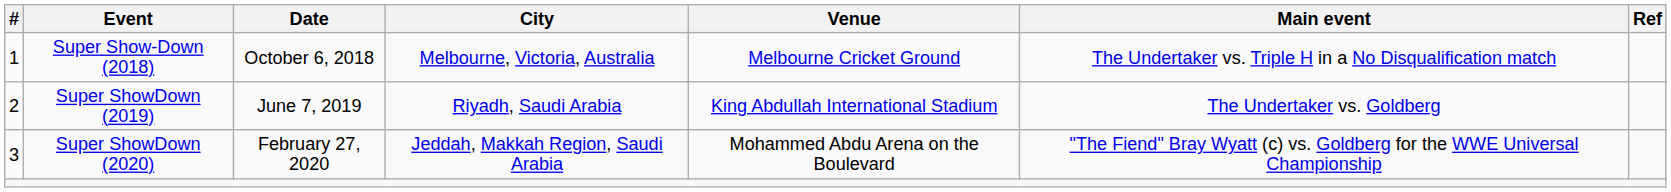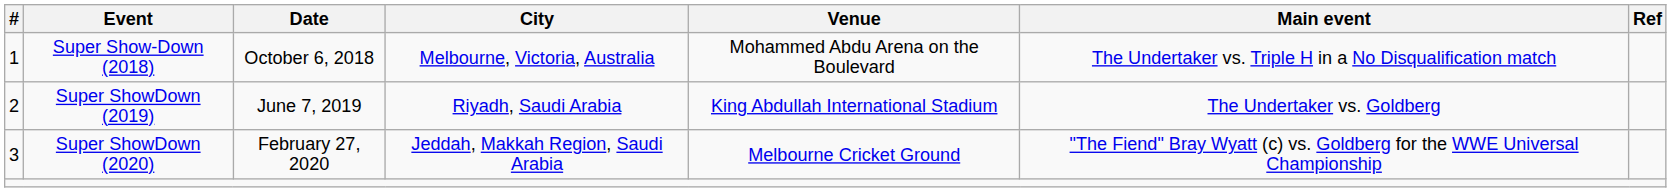 <table class="sortable wikitable succession-box" style="font-size:85%; text-align:center;">
 <tr>
 <th>#</th>
 <th>Event</th>
 <th>Date</th>
 <th>City</th>
 <th>Venue</th>
 <th>Main event</th>
 <th>Ref</th>
 </tr>
 <tr>
 <td>1</td>
 <td><a href='#'>Super Show-Down (2018)</a></td>
 <td>October 6, 2018</td>
 <td><a href='#'>Melbourne</a>, <a href='#'>Victoria</a>, <a href='#'>Australia</a></td>
-<td><a href='#'>Melbourne Cricket Ground</a></td>
+<td>Mohammed Abdu Arena on the Boulevard</td>
 <td><a href='#'>The Undertaker</a> vs. <a href='#'>Triple H</a> in a <a href='#'>No Disqualification match</a></td>
 <td></td>
 </tr>
 <tr>
 <td>2</td>
 <td><a href='#'>Super ShowDown (2019)</a></td>
 <td>June 7, 2019</td>
 <td><a href='#'>Riyadh</a>, <a href='#'>Saudi Arabia</a></td>
 <td><a href='#'>King Abdullah International Stadium</a></td>
 <td><a href='#'>The Undertaker</a> vs. <a href='#'>Goldberg</a></td>
 <td></td>
 </tr>
 <tr>
 <td>3</td>
 <td><a href='#'>Super ShowDown (2020)</a></td>
 <td>February 27, 2020</td>
 <td><a href='#'>Jeddah</a>, <a href='#'>Makkah Region</a>, <a href='#'>Saudi Arabia</a></td>
-<td>Mohammed Abdu Arena on the Boulevard</td>
+<td><a href='#'>Melbourne Cricket Ground</a></td>
 <td><a href='#'>"The Fiend" Bray Wyatt</a> (c) vs. <a href='#'>Goldberg</a> for the <a href='#'>WWE Universal Championship</a></td>
 <td></td>
 </tr>
 <tr>
 <td colspan="7"></td>
 </tr>
 </table>
